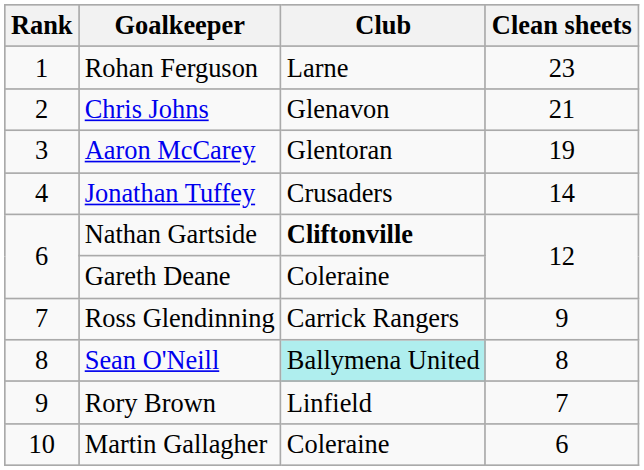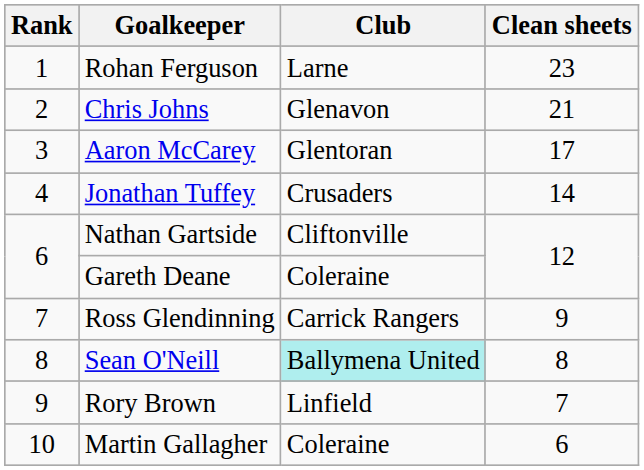 <table class="wikitable" style="text-align:center">
 <tr>
 <th>Rank</th>
 <th>Goalkeeper</th>
 <th>Club</th>
 <th>Clean sheets</th>
 </tr>
 <tr>
 <td>1</td>
 <td align="left"> Rohan Ferguson</td>
 <td align="left">Larne</td>
 <td>23</td>
 </tr>
 <tr>
 <td>2</td>
 <td align="left"> <a href='#'>Chris Johns</a></td>
 <td align="left">Glenavon</td>
 <td>21</td>
 </tr>
 <tr>
 <td>3</td>
 <td align="left"> <a href='#'>Aaron McCarey</a></td>
 <td align="left">Glentoran</td>
-<td>19</td>
+<td>17</td>
 </tr>
 <tr>
 <td>4</td>
 <td align="left"> <a href='#'>Jonathan Tuffey</a></td>
 <td align="left">Crusaders</td>
 <td>14</td>
 </tr>
 <tr>
 <td rowspan="2">6</td>
 <td align="left"> Nathan Gartside</td>
-<td align="left"><strong>Cliftonville</strong></td>
+<td align="left">Cliftonville</td>
 <td rowspan="2">12</td>
 </tr>
 <tr>
 <td align="left"> Gareth Deane</td>
 <td align="left">Coleraine</td>
 </tr>
 <tr>
 <td>7</td>
 <td align="left"> Ross Glendinning</td>
 <td align="left">Carrick Rangers</td>
 <td>9</td>
 </tr>
 <tr>
 <td>8</td>
 <td align="left"> <a href='#'>Sean O'Neill</a></td>
 <td align="left" style="background: paleturquoise;">Ballymena United</td>
 <td>8</td>
 </tr>
 <tr>
 <td>9</td>
 <td align="left"> Rory Brown</td>
 <td align="left">Linfield</td>
 <td>7</td>
 </tr>
 <tr>
 <td>10</td>
 <td align="left"> Martin Gallagher</td>
 <td align="left">Coleraine</td>
 <td>6</td>
 </tr>
 </table>
